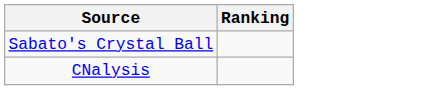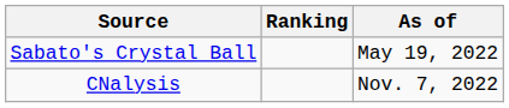 <table class="wikitable" style="text-align:center">
 <tr>
 <th>Source</th>
 <th>Ranking</th>
+<th>As of</th>
 </tr>
 <tr>
 <td align="left"><a href='#'>Sabato's Crystal Ball</a></td>
 <td></td>
+<td>May 19, 2022</td>
 </tr>
 <tr>
 <td><a href='#'>CNalysis</a></td>
 <td></td>
+<td>Nov. 7, 2022</td>
 </tr>
 </table>
